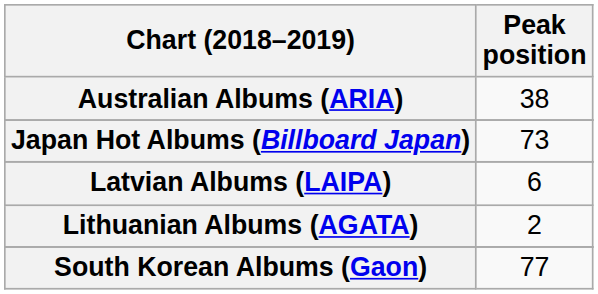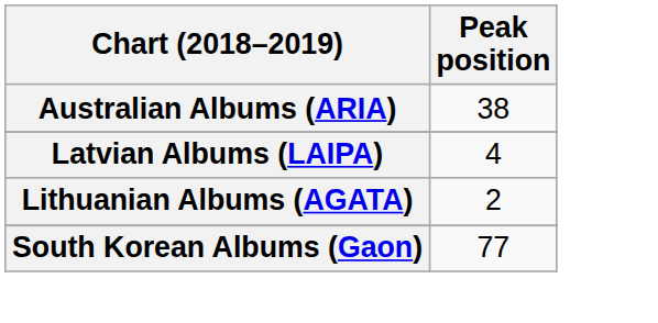 <table class="wikitable sortable plainrowheaders" style="text-align:center">
 <tr>
 <th scope="col">Chart (2018–2019)</th>
 <th scope="col">Peak<br>position</th>
 </tr>
 <tr>
 <th scope="row">Australian Albums (<a href='#'>ARIA</a>)</th>
 <td>38</td>
 </tr>
 <tr>
 </tr>
 <tr>
 </tr>
 <tr>
 </tr>
 <tr>
-<th scope="row">Japan Hot Albums (<em><a href='#'>Billboard Japan</a></em>)</th>
-<td>73</td>
-</tr>
-<tr>
 </tr>
 <tr>
 <th scope="row">Latvian Albums (<a href='#'>LAIPA</a>)</th>
-<td>6</td>
+<td>4</td>
 </tr>
 <tr>
 <th scope="row">Lithuanian Albums (<a href='#'>AGATA</a>)</th>
 <td>2</td>
 </tr>
 <tr>
 </tr>
 <tr>
 <th scope="row">South Korean Albums (<a href='#'>Gaon</a>)</th>
 <td>77</td>
 </tr>
 </table>
